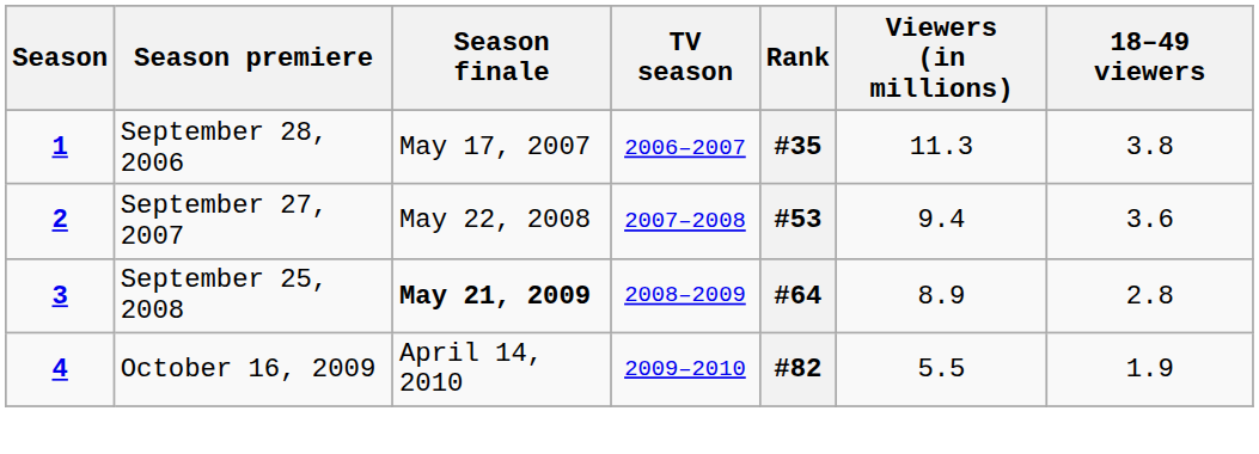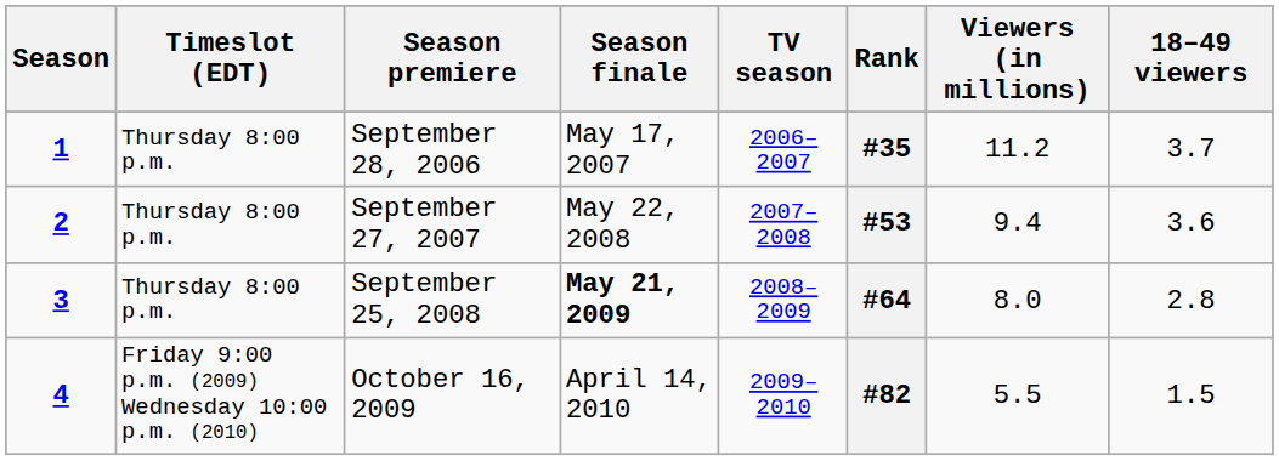 <table class="wikitable">
 <tr style="background:#e0e0e0;">
 <th>Season</th>
+<th>Timeslot (EDT)</th>
 <th>Season premiere</th>
 <th>Season finale</th>
 <th>TV season</th>
 <th>Rank</th>
 <th>Viewers<br>(in millions)</th>
 <th>18–49 viewers</th>
 </tr>
 <tr style="background:#f9f9f9;">
 <th style="background:#F9F9F9;text-align:center"><a href='#'>1</a></th>
+<th style="background:#F9F9F9;font-size:11px;font-weight:normal;text-align:left;line-height:110%">Thursday 8:00 p.m.</th>
 <td>September 28, 2006</td>
 <td>May 17, 2007</td>
 <td style="font-size:11px;text-align:center"><a href='#'>2006–2007</a></td>
 <th style="text-align:center">#35</th>
-<td style="text-align:center">11.3</td>
-<td style="text-align:center">3.8</td>
+<td style="text-align:center">11.2</td>
+<td style="text-align:center">3.7</td>
 </tr>
 <tr style="background:#f9f9f9;">
 <th style="background:#F9F9F9;text-align:center"><a href='#'>2</a></th>
+<th style="background:#F9F9F9;font-size:11px;font-weight:normal;text-align:left;line-height:110%">Thursday 8:00 p.m.</th>
 <td>September 27, 2007</td>
 <td>May 22, 2008</td>
 <td style="font-size:11px;text-align:center"><a href='#'>2007–2008</a></td>
 <th style="text-align:center">#53</th>
 <td style="text-align:center">9.4</td>
 <td style="text-align:center">3.6</td>
 </tr>
 <tr style="background:#f9f9f9;">
 <th style="background:#F9F9F9;text-align:center"><a href='#'>3</a></th>
+<th style="background:#F9F9F9;font-size:11px;font-weight:normal;text-align:left;line-height:110%">Thursday 8:00 p.m.</th>
 <td>September 25, 2008</td>
 <td><strong>May 21, 2009</strong></td>
 <td style="font-size:11px;text-align:center"><a href='#'>2008–2009</a></td>
 <th style="text-align:center">#64</th>
-<td style="text-align:center">8.9</td>
+<td style="text-align:center">8.0</td>
 <td style="text-align:center">2.8</td>
 </tr>
 <tr style="background:#f9f9f9;">
 <th style="background:#F9F9F9;text-align:center"><a href='#'>4</a></th>
+<th style="background:#F9F9F9;font-size:11px;font-weight:normal;text-align:left;line-height:110%">Friday 9:00 p.m. <small>(2009)</small><br>Wednesday 10:00 p.m. <small>(2010)</small></th>
 <td>October 16, 2009</td>
 <td>April 14, 2010</td>
 <td style="font-size:11px;text-align:center"><a href='#'>2009–2010</a></td>
 <th style="text-align:center">#82</th>
 <td style="text-align:center">5.5</td>
-<td style="text-align:center">1.9</td>
+<td style="text-align:center">1.5</td>
 </tr>
 </table>
